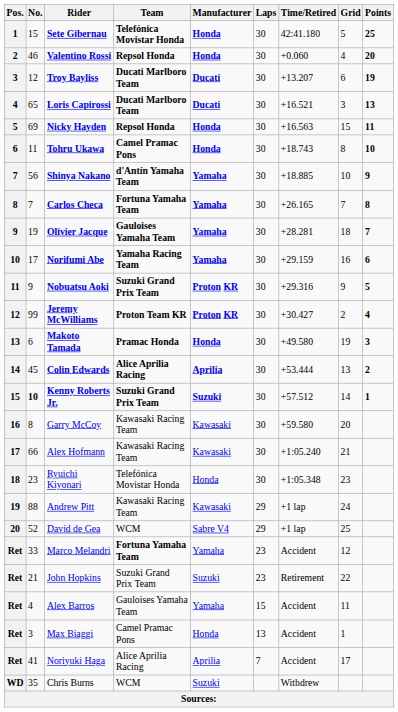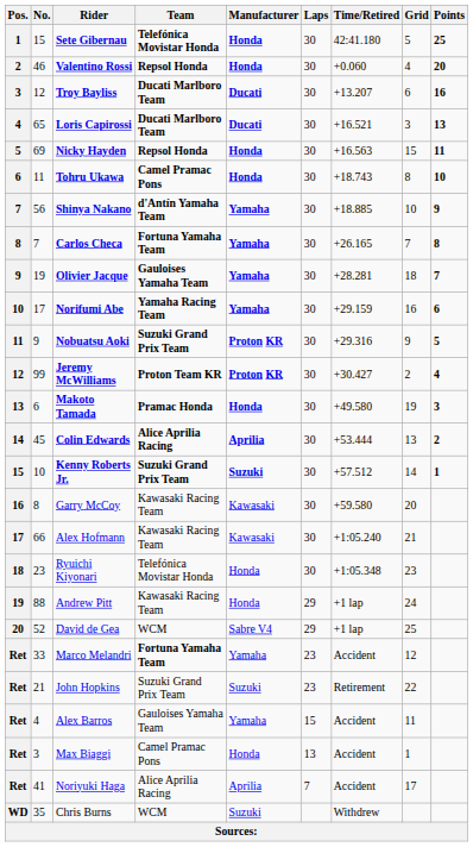 <table class="wikitable" style="font-size: 95%;">
 <tr>
 <th>Pos.</th>
 <th>No.</th>
 <th>Rider</th>
 <th>Team</th>
 <th>Manufacturer</th>
 <th>Laps</th>
 <th>Time/Retired</th>
 <th>Grid</th>
 <th>Points</th>
 </tr>
 <tr>
 <th>1</th>
 <td>15</td>
 <td> <strong><a href='#'>Sete Gibernau</a></strong></td>
 <td><strong>Telefónica Movistar Honda</strong></td>
 <td><strong><a href='#'>Honda</a></strong></td>
 <td>30</td>
 <td>42:41.180</td>
 <td>5</td>
 <td><strong>25</strong></td>
 </tr>
 <tr>
 <th>2</th>
 <td>46</td>
 <td> <strong><a href='#'>Valentino Rossi</a></strong></td>
 <td><strong>Repsol Honda</strong></td>
 <td><strong><a href='#'>Honda</a></strong></td>
 <td>30</td>
 <td>+0.060</td>
 <td>4</td>
 <td><strong>20</strong></td>
 </tr>
 <tr>
 <th>3</th>
 <td>12</td>
 <td> <strong><a href='#'>Troy Bayliss</a></strong></td>
 <td><strong>Ducati Marlboro Team</strong></td>
 <td><strong><a href='#'>Ducati</a></strong></td>
 <td>30</td>
 <td>+13.207</td>
 <td>6</td>
-<td><strong>19</strong></td>
+<td><strong>16</strong></td>
 </tr>
 <tr>
 <th>4</th>
 <td>65</td>
 <td> <strong><a href='#'>Loris Capirossi</a></strong></td>
 <td><strong>Ducati Marlboro Team</strong></td>
 <td><strong><a href='#'>Ducati</a></strong></td>
 <td>30</td>
 <td>+16.521</td>
 <td>3</td>
 <td><strong>13</strong></td>
 </tr>
 <tr>
 <th>5</th>
 <td>69</td>
 <td> <strong><a href='#'>Nicky Hayden</a></strong></td>
 <td><strong>Repsol Honda</strong></td>
 <td><strong><a href='#'>Honda</a></strong></td>
 <td>30</td>
 <td>+16.563</td>
 <td>15</td>
 <td><strong>11</strong></td>
 </tr>
 <tr>
 <th>6</th>
 <td>11</td>
 <td> <strong><a href='#'>Tohru Ukawa</a></strong></td>
 <td><strong>Camel Pramac Pons</strong></td>
 <td><strong><a href='#'>Honda</a></strong></td>
 <td>30</td>
 <td>+18.743</td>
 <td>8</td>
 <td><strong>10</strong></td>
 </tr>
 <tr>
 <th>7</th>
 <td>56</td>
 <td> <strong><a href='#'>Shinya Nakano</a></strong></td>
 <td><strong>d'Antín Yamaha Team</strong></td>
 <td><strong><a href='#'>Yamaha</a></strong></td>
 <td>30</td>
 <td>+18.885</td>
 <td>10</td>
 <td><strong>9</strong></td>
 </tr>
 <tr>
 <th>8</th>
 <td>7</td>
 <td> <strong><a href='#'>Carlos Checa</a></strong></td>
 <td><strong>Fortuna Yamaha Team</strong></td>
 <td><strong><a href='#'>Yamaha</a></strong></td>
 <td>30</td>
 <td>+26.165</td>
 <td>7</td>
 <td><strong>8</strong></td>
 </tr>
 <tr>
 <th>9</th>
 <td>19</td>
 <td> <strong><a href='#'>Olivier Jacque</a></strong></td>
 <td><strong>Gauloises Yamaha Team</strong></td>
 <td><strong><a href='#'>Yamaha</a></strong></td>
 <td>30</td>
 <td>+28.281</td>
 <td>18</td>
 <td><strong>7</strong></td>
 </tr>
 <tr>
 <th>10</th>
 <td>17</td>
 <td> <strong><a href='#'>Norifumi Abe</a></strong></td>
 <td><strong>Yamaha Racing Team</strong></td>
 <td><strong><a href='#'>Yamaha</a></strong></td>
 <td>30</td>
 <td>+29.159</td>
 <td>16</td>
 <td><strong>6</strong></td>
 </tr>
 <tr>
 <th>11</th>
 <td>9</td>
 <td> <strong><a href='#'>Nobuatsu Aoki</a></strong></td>
 <td><strong>Suzuki Grand Prix Team</strong></td>
 <td><strong><a href='#'>Proton</a> <a href='#'>KR</a></strong></td>
 <td>30</td>
 <td>+29.316</td>
 <td>9</td>
 <td><strong>5</strong></td>
 </tr>
 <tr>
 <th>12</th>
 <td>99</td>
 <td> <strong><a href='#'>Jeremy McWilliams</a></strong></td>
 <td><strong>Proton Team KR</strong></td>
 <td><strong><a href='#'>Proton</a> <a href='#'>KR</a></strong></td>
 <td>30</td>
 <td>+30.427</td>
 <td>2</td>
 <td><strong>4</strong></td>
 </tr>
 <tr>
 <th>13</th>
 <td>6</td>
 <td> <strong><a href='#'>Makoto Tamada</a></strong></td>
 <td><strong>Pramac Honda</strong></td>
 <td><strong><a href='#'>Honda</a></strong></td>
 <td>30</td>
 <td>+49.580</td>
 <td>19</td>
 <td><strong>3</strong></td>
 </tr>
 <tr>
 <th>14</th>
 <td>45</td>
 <td> <strong><a href='#'>Colin Edwards</a></strong></td>
 <td><strong>Alice Aprilia Racing</strong></td>
 <td><strong><a href='#'>Aprilia</a></strong></td>
 <td>30</td>
 <td>+53.444</td>
 <td>13</td>
 <td><strong>2</strong></td>
 </tr>
 <tr>
 <th>15</th>
-<td><strong>10</strong></td>
+<td>10</td>
 <td> <strong><a href='#'>Kenny Roberts Jr.</a></strong></td>
 <td><strong>Suzuki Grand Prix Team</strong></td>
 <td><strong><a href='#'>Suzuki</a></strong></td>
 <td>30</td>
 <td>+57.512</td>
 <td>14</td>
 <td><strong>1</strong></td>
 </tr>
 <tr>
 <th>16</th>
 <td>8</td>
 <td> <a href='#'>Garry McCoy</a></td>
 <td>Kawasaki Racing Team</td>
 <td><a href='#'>Kawasaki</a></td>
 <td>30</td>
 <td>+59.580</td>
 <td>20</td>
 <td></td>
 </tr>
 <tr>
 <th>17</th>
 <td>66</td>
 <td> <a href='#'>Alex Hofmann</a></td>
 <td>Kawasaki Racing Team</td>
 <td><a href='#'>Kawasaki</a></td>
 <td>30</td>
 <td>+1:05.240</td>
 <td>21</td>
 <td></td>
 </tr>
 <tr>
 <th>18</th>
 <td>23</td>
 <td> <a href='#'>Ryuichi Kiyonari</a></td>
 <td>Telefónica Movistar Honda</td>
 <td><a href='#'>Honda</a></td>
 <td>30</td>
 <td>+1:05.348</td>
 <td>23</td>
 <td></td>
 </tr>
 <tr>
 <th>19</th>
 <td>88</td>
 <td> <a href='#'>Andrew Pitt</a></td>
 <td>Kawasaki Racing Team</td>
-<td><a href='#'>Kawasaki</a></td>
+<td><a href='#'>Honda</a></td>
 <td>29</td>
 <td>+1 lap</td>
 <td>24</td>
 <td></td>
 </tr>
 <tr>
 <th>20</th>
 <td>52</td>
 <td> <a href='#'>David de Gea</a></td>
 <td>WCM</td>
 <td><a href='#'>Sabre V4</a></td>
 <td>29</td>
 <td>+1 lap</td>
 <td>25</td>
 <td></td>
 </tr>
 <tr>
 <th>Ret</th>
 <td>33</td>
 <td> <a href='#'>Marco Melandri</a></td>
 <td><strong>Fortuna Yamaha Team</strong></td>
 <td><a href='#'>Yamaha</a></td>
 <td>23</td>
 <td>Accident</td>
 <td>12</td>
 <td></td>
 </tr>
 <tr>
 <th>Ret</th>
 <td>21</td>
 <td> <a href='#'>John Hopkins</a></td>
 <td>Suzuki Grand Prix Team</td>
 <td><a href='#'>Suzuki</a></td>
 <td>23</td>
 <td>Retirement</td>
 <td>22</td>
 <td></td>
 </tr>
 <tr>
 <th>Ret</th>
 <td>4</td>
 <td> <a href='#'>Alex Barros</a></td>
 <td>Gauloises Yamaha Team</td>
 <td><a href='#'>Yamaha</a></td>
 <td>15</td>
 <td>Accident</td>
 <td>11</td>
 <td></td>
 </tr>
 <tr>
 <th>Ret</th>
 <td>3</td>
 <td> <a href='#'>Max Biaggi</a></td>
 <td>Camel Pramac Pons</td>
 <td><a href='#'>Honda</a></td>
 <td>13</td>
 <td>Accident</td>
 <td>1</td>
 <td></td>
 </tr>
 <tr>
 <th>Ret</th>
 <td>41</td>
 <td> <a href='#'>Noriyuki Haga</a></td>
 <td>Alice Aprilia Racing</td>
 <td><a href='#'>Aprilia</a></td>
 <td>7</td>
 <td>Accident</td>
 <td>17</td>
 <td></td>
 </tr>
 <tr>
 <th>WD</th>
 <td>35</td>
 <td> Chris Burns</td>
 <td>WCM</td>
 <td><a href='#'>Suzuki</a></td>
 <td></td>
 <td>Withdrew</td>
 <td></td>
 <td></td>
 </tr>
 <tr>
 <th colspan=9>Sources:</th>
 </tr>
 </table>
